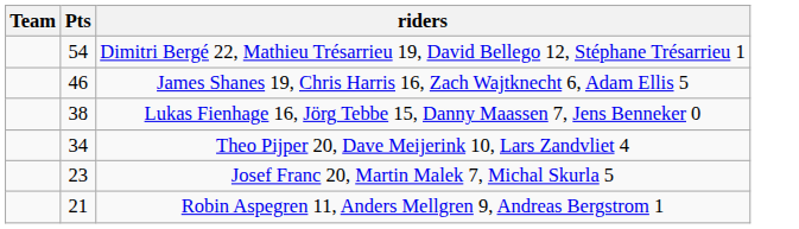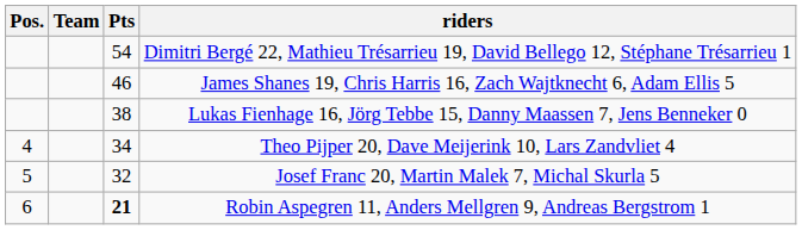 <table class=wikitable>
 <tr>
+<th>Pos.</th>
 <th>Team</th>
 <th>Pts</th>
 <th>riders</th>
 </tr>
 <tr align=center>
+<td></td>
 <td align=left></td>
 <td>54</td>
 <td><a href='#'>Dimitri Bergé</a> 22, <a href='#'>Mathieu Trésarrieu</a> 19, <a href='#'>David Bellego</a> 12, <a href='#'>Stéphane Trésarrieu</a> 1</td>
 </tr>
 <tr align=center>
+<td></td>
 <td align=left></td>
 <td>46</td>
 <td><a href='#'>James Shanes</a> 19, <a href='#'>Chris Harris</a> 16, <a href='#'>Zach Wajtknecht</a> 6, <a href='#'>Adam Ellis</a> 5</td>
 </tr>
 <tr align=center>
+<td></td>
 <td align=left></td>
 <td>38</td>
 <td><a href='#'>Lukas Fienhage</a> 16, <a href='#'>Jörg Tebbe</a> 15, <a href='#'>Danny Maassen</a> 7, <a href='#'>Jens Benneker</a> 0</td>
 </tr>
 <tr align=center>
+<td>4</td>
 <td align=left></td>
 <td>34</td>
 <td><a href='#'>Theo Pijper</a> 20, <a href='#'>Dave Meijerink</a> 10, <a href='#'>Lars Zandvliet</a> 4</td>
 </tr>
 <tr align=center>
+<td>5</td>
 <td align=left></td>
-<td>23</td>
+<td>32</td>
 <td><a href='#'>Josef Franc</a> 20, <a href='#'>Martin Malek</a> 7, <a href='#'>Michal Skurla</a> 5</td>
 </tr>
 <tr align=center>
+<td>6</td>
 <td align=left></td>
-<td>21</td>
+<td><strong>21</strong></td>
 <td><a href='#'>Robin Aspegren</a> 11, <a href='#'>Anders Mellgren</a> 9, <a href='#'>Andreas Bergstrom</a> 1</td>
 </tr>
 </table>
